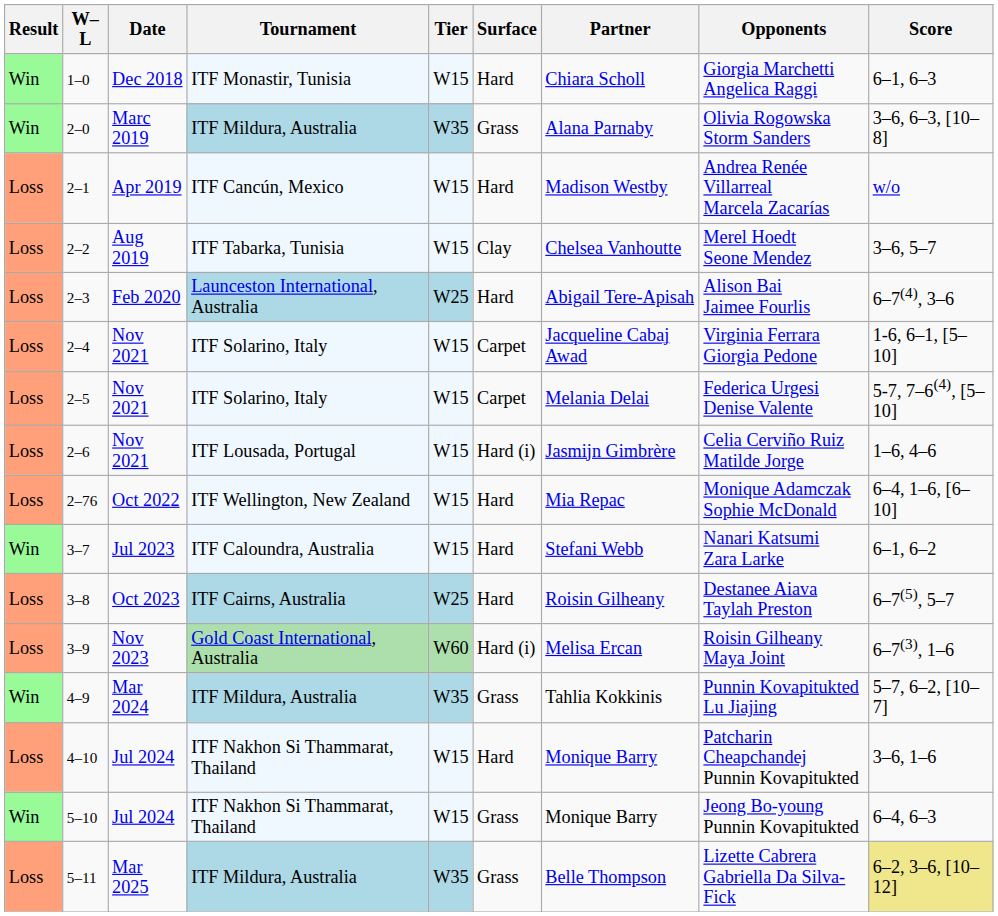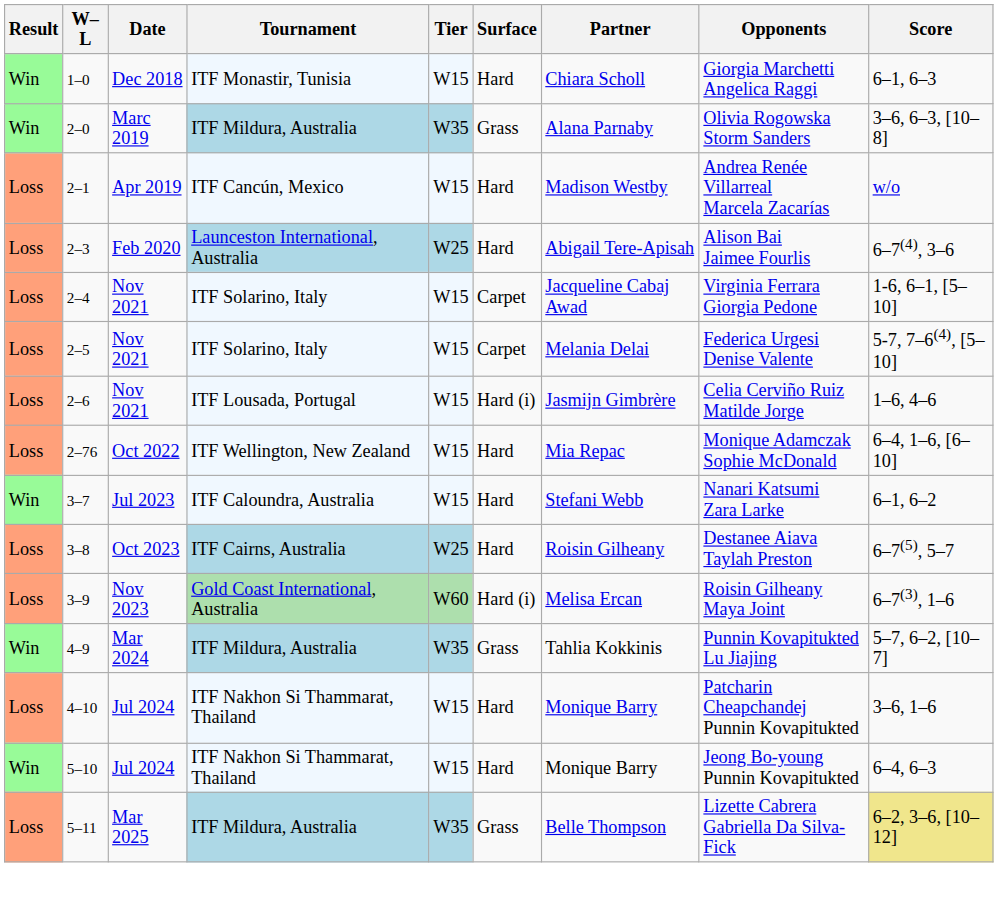 <table class="sortable wikitable">
 <tr>
 <th>Result</th>
 <th class=unsortable>W–L</th>
 <th>Date</th>
 <th>Tournament</th>
 <th>Tier</th>
 <th>Surface</th>
 <th>Partner</th>
 <th>Opponents</th>
 <th class=unsortable>Score</th>
 </tr>
 <tr>
 <td style="background:#98fb98;">Win</td>
 <td><small>1–0</small></td>
 <td><a href='#'>Dec 2018</a></td>
 <td style="background:#f0f8ff;">ITF Monastir, Tunisia</td>
 <td style="background:#f0f8ff;">W15</td>
 <td>Hard</td>
 <td> <a href='#'>Chiara Scholl</a></td>
 <td> <a href='#'>Giorgia Marchetti</a> <br>  <a href='#'>Angelica Raggi</a></td>
 <td>6–1, 6–3</td>
 </tr>
 <tr>
 <td style="background:#98fb98;">Win</td>
 <td><small>2–0</small></td>
 <td><a href='#'>Marc 2019</a></td>
 <td style="background:lightblue;">ITF Mildura, Australia</td>
 <td style="background:lightblue;">W35</td>
 <td>Grass</td>
 <td> <a href='#'>Alana Parnaby</a></td>
 <td> <a href='#'>Olivia Rogowska</a> <br>  <a href='#'>Storm Sanders</a></td>
 <td>3–6, 6–3, [10–8]</td>
 </tr>
 <tr>
 <td style="background:#ffa07a;">Loss</td>
 <td><small>2–1</small></td>
 <td><a href='#'>Apr 2019</a></td>
 <td style="background:#f0f8ff;">ITF Cancún, Mexico</td>
 <td style="background:#f0f8ff;">W15</td>
 <td>Hard</td>
 <td> <a href='#'>Madison Westby</a></td>
 <td> <a href='#'>Andrea Renée Villarreal</a> <br>  <a href='#'>Marcela Zacarías</a></td>
 <td><a href='#'>w/o</a></td>
-</tr>
-<tr>
-<td style="background:#ffa07a;">Loss</td>
-<td><small>2–2</small></td>
-<td><a href='#'>Aug 2019</a></td>
-<td style="background:#f0f8ff;">ITF Tabarka, Tunisia</td>
-<td style="background:#f0f8ff;">W15</td>
-<td>Clay</td>
-<td> <a href='#'>Chelsea Vanhoutte</a></td>
-<td> <a href='#'>Merel Hoedt</a> <br>  <a href='#'>Seone Mendez</a></td>
-<td>3–6, 5–7</td>
 </tr>
 <tr>
 <td style="background:#ffa07a;">Loss</td>
 <td><small>2–3</small></td>
 <td><a href='#'>Feb 2020</a></td>
 <td style="background:lightblue;"><a href='#'>Launceston International</a>, Australia</td>
 <td style="background:lightblue;">W25</td>
 <td>Hard</td>
 <td> <a href='#'>Abigail Tere-Apisah</a></td>
 <td> <a href='#'>Alison Bai</a> <br>  <a href='#'>Jaimee Fourlis</a></td>
 <td>6–7<sup>(4)</sup>, 3–6</td>
 </tr>
 <tr>
 <td style="background:#ffa07a;">Loss</td>
 <td><small>2–4</small></td>
 <td><a href='#'>Nov 2021</a></td>
 <td style="background:#f0f8ff;">ITF Solarino, Italy</td>
 <td style="background:#f0f8ff;">W15</td>
 <td>Carpet</td>
 <td> <a href='#'>Jacqueline Cabaj Awad</a></td>
 <td> <a href='#'>Virginia Ferrara</a> <br>  <a href='#'>Giorgia Pedone</a></td>
 <td>1-6, 6–1, [5–10]</td>
 </tr>
 <tr>
 <td style="background:#ffa07a;">Loss</td>
 <td><small>2–5</small></td>
 <td><a href='#'>Nov 2021</a></td>
 <td style="background:#f0f8ff;">ITF Solarino, Italy</td>
 <td style="background:#f0f8ff;">W15</td>
 <td>Carpet</td>
 <td> <a href='#'>Melania Delai</a></td>
 <td> <a href='#'>Federica Urgesi</a> <br>  <a href='#'>Denise Valente</a></td>
 <td>5-7, 7–6<sup>(4)</sup>, [5–10]</td>
 </tr>
 <tr>
 <td style="background:#ffa07a;">Loss</td>
 <td><small>2–6</small></td>
 <td><a href='#'>Nov 2021</a></td>
 <td style="background:#f0f8ff;">ITF Lousada, Portugal</td>
 <td style="background:#f0f8ff;">W15</td>
 <td>Hard (i)</td>
 <td> <a href='#'>Jasmijn Gimbrère</a></td>
 <td> <a href='#'>Celia Cerviño Ruiz</a> <br>  <a href='#'>Matilde Jorge</a></td>
 <td>1–6, 4–6</td>
 </tr>
 <tr>
 <td style="background:#ffa07a;">Loss</td>
 <td><small>2–76</small></td>
 <td><a href='#'>Oct 2022</a></td>
 <td style="background:#f0f8ff;">ITF Wellington, New Zealand</td>
 <td style="background:#f0f8ff;">W15</td>
 <td>Hard</td>
 <td> <a href='#'>Mia Repac</a></td>
 <td> <a href='#'>Monique Adamczak</a> <br>  <a href='#'>Sophie McDonald</a></td>
 <td>6–4, 1–6, [6–10]</td>
 </tr>
 <tr>
 <td style="background:#98fb98;">Win</td>
 <td><small>3–7</small></td>
 <td><a href='#'>Jul 2023</a></td>
 <td style="background:#f0f8ff;">ITF Caloundra, Australia</td>
 <td style="background:#f0f8ff;">W15</td>
 <td>Hard</td>
 <td> <a href='#'>Stefani Webb</a></td>
 <td> <a href='#'>Nanari Katsumi</a> <br>  <a href='#'>Zara Larke</a></td>
 <td>6–1, 6–2</td>
 </tr>
 <tr>
 <td style="background:#ffa07a;">Loss</td>
 <td><small>3–8</small></td>
 <td><a href='#'>Oct 2023</a></td>
 <td style="background:lightblue;">ITF Cairns, Australia</td>
 <td style="background:lightblue;">W25</td>
 <td>Hard</td>
 <td> <a href='#'>Roisin Gilheany</a></td>
 <td> <a href='#'>Destanee Aiava</a> <br>  <a href='#'>Taylah Preston</a></td>
 <td>6–7<sup>(5)</sup>, 5–7</td>
 </tr>
 <tr>
 <td style="background:#ffa07a;">Loss</td>
 <td><small>3–9</small></td>
 <td><a href='#'>Nov 2023</a></td>
 <td style=background:#addfad><a href='#'>Gold Coast International</a>, Australia</td>
 <td style=background:#addfad>W60</td>
 <td>Hard (i)</td>
 <td> <a href='#'>Melisa Ercan</a></td>
 <td> <a href='#'>Roisin Gilheany</a> <br>  <a href='#'>Maya Joint</a></td>
 <td>6–7<sup>(3)</sup>, 1–6</td>
 </tr>
 <tr>
 <td style="background:#98fb98;">Win</td>
 <td><small>4–9</small></td>
 <td><a href='#'>Mar 2024</a></td>
 <td style="background:lightblue;">ITF Mildura, Australia</td>
 <td style="background:lightblue;">W35</td>
 <td>Grass</td>
 <td> Tahlia Kokkinis</td>
 <td> <a href='#'>Punnin Kovapitukted</a> <br>  <a href='#'>Lu Jiajing</a></td>
 <td>5–7, 6–2, [10–7]</td>
 </tr>
 <tr>
 <td style="background:#ffa07a;">Loss</td>
 <td><small>4–10</small></td>
 <td><a href='#'>Jul 2024</a></td>
 <td style="background:#f0f8ff;">ITF Nakhon Si Thammarat, Thailand</td>
 <td style="background:#f0f8ff;">W15</td>
 <td>Hard</td>
 <td> <a href='#'>Monique Barry</a></td>
 <td> <a href='#'>Patcharin Cheapchandej</a> <br> Punnin Kovapitukted</td>
 <td>3–6, 1–6</td>
 </tr>
 <tr>
 <td style="background:#98fb98;">Win</td>
 <td><small>5–10</small></td>
 <td><a href='#'>Jul 2024</a></td>
 <td style="background:#f0f8ff;">ITF Nakhon Si Thammarat, Thailand</td>
 <td style="background:#f0f8ff;">W15</td>
-<td>Grass</td>
+<td>Hard</td>
 <td> Monique Barry</td>
 <td> <a href='#'>Jeong Bo-young</a> <br> Punnin Kovapitukted</td>
 <td>6–4, 6–3</td>
 </tr>
 <tr>
 <td style="background:#ffa07a;">Loss</td>
 <td><small>5–11</small></td>
 <td><a href='#'>Mar 2025</a></td>
 <td style="background:lightblue;">ITF Mildura, Australia</td>
 <td style="background:lightblue;">W35</td>
 <td>Grass</td>
 <td> <a href='#'>Belle Thompson</a></td>
 <td> <a href='#'>Lizette Cabrera</a> <br>  <a href='#'>Gabriella Da Silva-Fick</a></td>
 <td style="background: khaki;">6–2, 3–6, [10–12]</td>
 </tr>
 </table>
